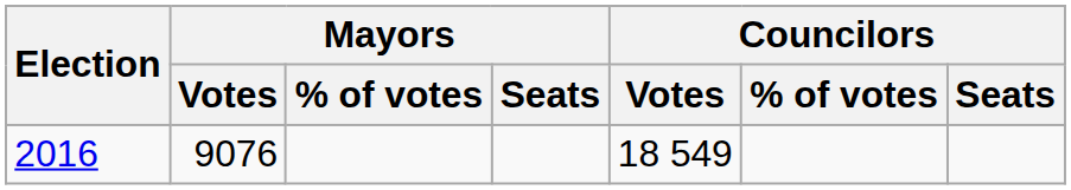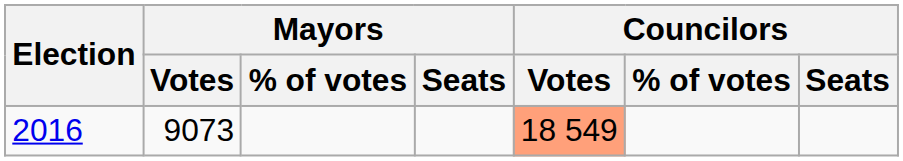 <table class="wikitable">
 <tr>
 <th rowspan="2">Election</th>
 <th colspan="3">Mayors</th>
 <th colspan="3">Councilors</th>
 </tr>
 <tr>
 <th>Votes</th>
 <th>% of votes</th>
 <th>Seats</th>
 <th>Votes</th>
 <th>% of votes</th>
 <th>Seats</th>
 </tr>
 <tr>
 <td><a href='#'>2016</a></td>
-<td align="right">9076</td>
+<td align="right">9073</td>
 <td></td>
 <td></td>
-<td align="right">18 549</td>
+<td align="right" style="background: lightsalmon;">18 549</td>
 <td></td>
 <td></td>
 </tr>
 </table>
